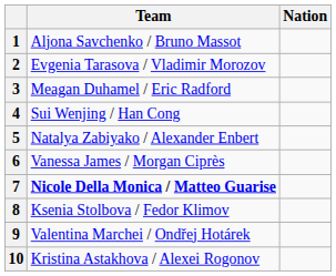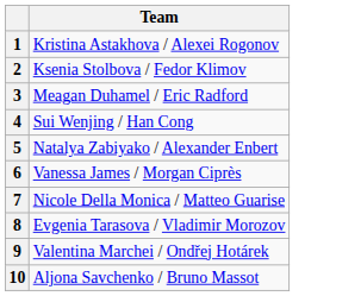 <table class="wikitable sortable" style="text-align: left">
 <tr>
 <th scope="col"></th>
 <th scope="col">Team</th>
-<th scope="col">Nation</th>
 </tr>
 <tr>
 <th scope="row">1</th>
-<td><a href='#'>Aljona Savchenko</a> / <a href='#'>Bruno Massot</a></td>
-<td></td>
+<td><a href='#'>Kristina Astakhova</a> / <a href='#'>Alexei Rogonov</a></td>
 </tr>
 <tr>
 <th scope="row">2</th>
-<td><a href='#'>Evgenia Tarasova</a> / <a href='#'>Vladimir Morozov</a></td>
-<td></td>
+<td><a href='#'>Ksenia Stolbova</a> / <a href='#'>Fedor Klimov</a></td>
 </tr>
 <tr>
 <th scope="row">3</th>
 <td><a href='#'>Meagan Duhamel</a> / <a href='#'>Eric Radford</a></td>
-<td></td>
 </tr>
 <tr>
 <th scope="row">4</th>
 <td><a href='#'>Sui Wenjing</a> / <a href='#'>Han Cong</a></td>
-<td></td>
 </tr>
 <tr>
 <th scope="row">5</th>
 <td><a href='#'>Natalya Zabiyako</a> / <a href='#'>Alexander Enbert</a></td>
-<td></td>
 </tr>
 <tr>
 <th scope="row">6</th>
 <td><a href='#'>Vanessa James</a> / <a href='#'>Morgan Ciprès</a></td>
-<td></td>
 </tr>
 <tr>
 <th scope="row">7</th>
-<td><strong><a href='#'>Nicole Della Monica</a> / <a href='#'>Matteo Guarise</a></strong></td>
-<td></td>
+<td><a href='#'>Nicole Della Monica</a> / <a href='#'>Matteo Guarise</a></td>
 </tr>
 <tr>
 <th scope="row">8</th>
-<td><a href='#'>Ksenia Stolbova</a> / <a href='#'>Fedor Klimov</a></td>
-<td></td>
+<td><a href='#'>Evgenia Tarasova</a> / <a href='#'>Vladimir Morozov</a></td>
 </tr>
 <tr>
 <th scope="row">9</th>
 <td><a href='#'>Valentina Marchei</a> / <a href='#'>Ondřej Hotárek</a></td>
-<td></td>
 </tr>
 <tr>
 <th scope="row">10</th>
-<td><a href='#'>Kristina Astakhova</a> / <a href='#'>Alexei Rogonov</a></td>
-<td></td>
+<td><a href='#'>Aljona Savchenko</a> / <a href='#'>Bruno Massot</a></td>
 </tr>
 </table>
